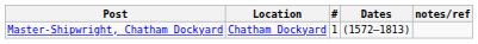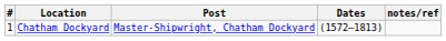 <table class="wikitable">
 <tr>
+<th>#</th>
+<th>Location</th>
 <th>Post</th>
-<th>Location</th>
-<th>#</th>
 <th>Dates</th>
 <th>notes/ref</th>
 </tr>
 <tr>
+<td>1</td>
+<td><a href='#'>Chatham Dockyard</a></td>
 <td><a href='#'>Master-Shipwright, Chatham Dockyard</a></td>
-<td><a href='#'>Chatham Dockyard</a></td>
-<td>1</td>
 <td>(1572–1813)</td>
 <td></td>
 </tr>
 </table>
